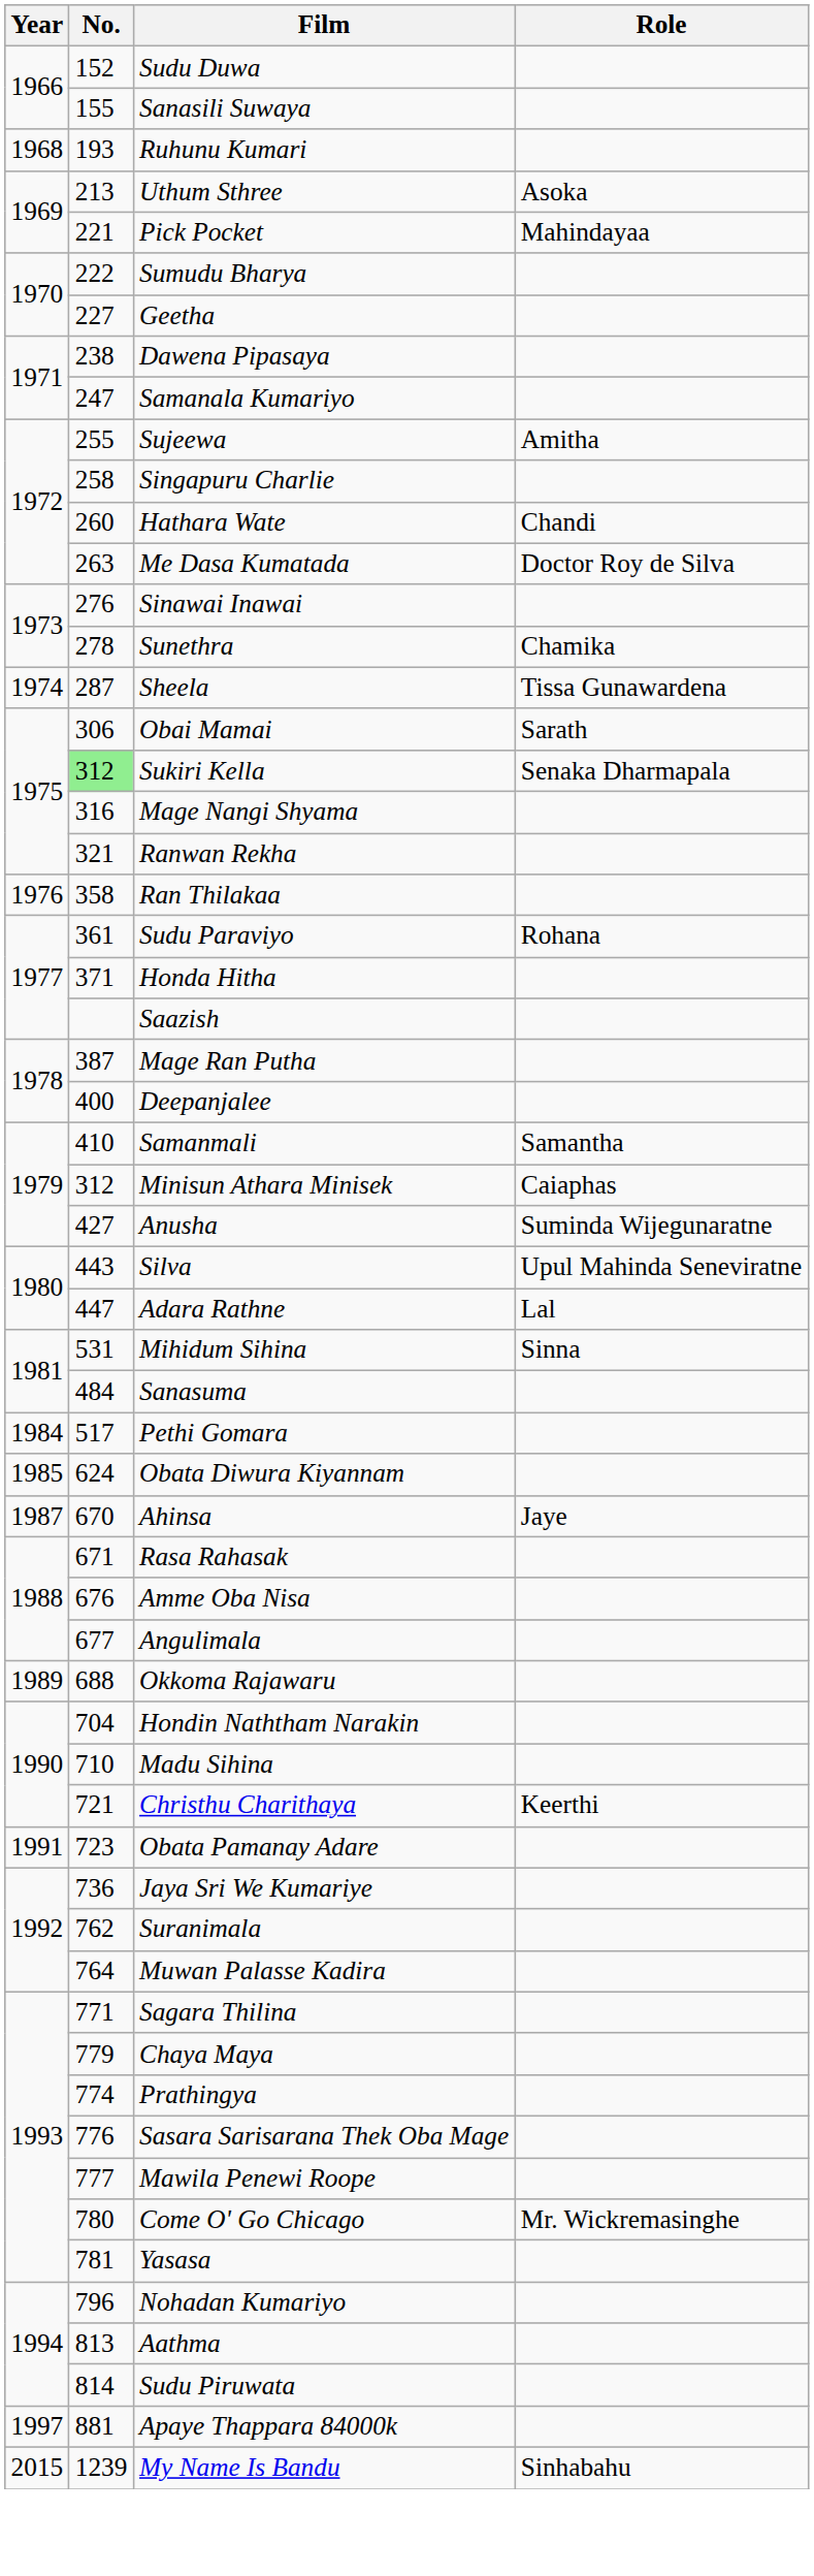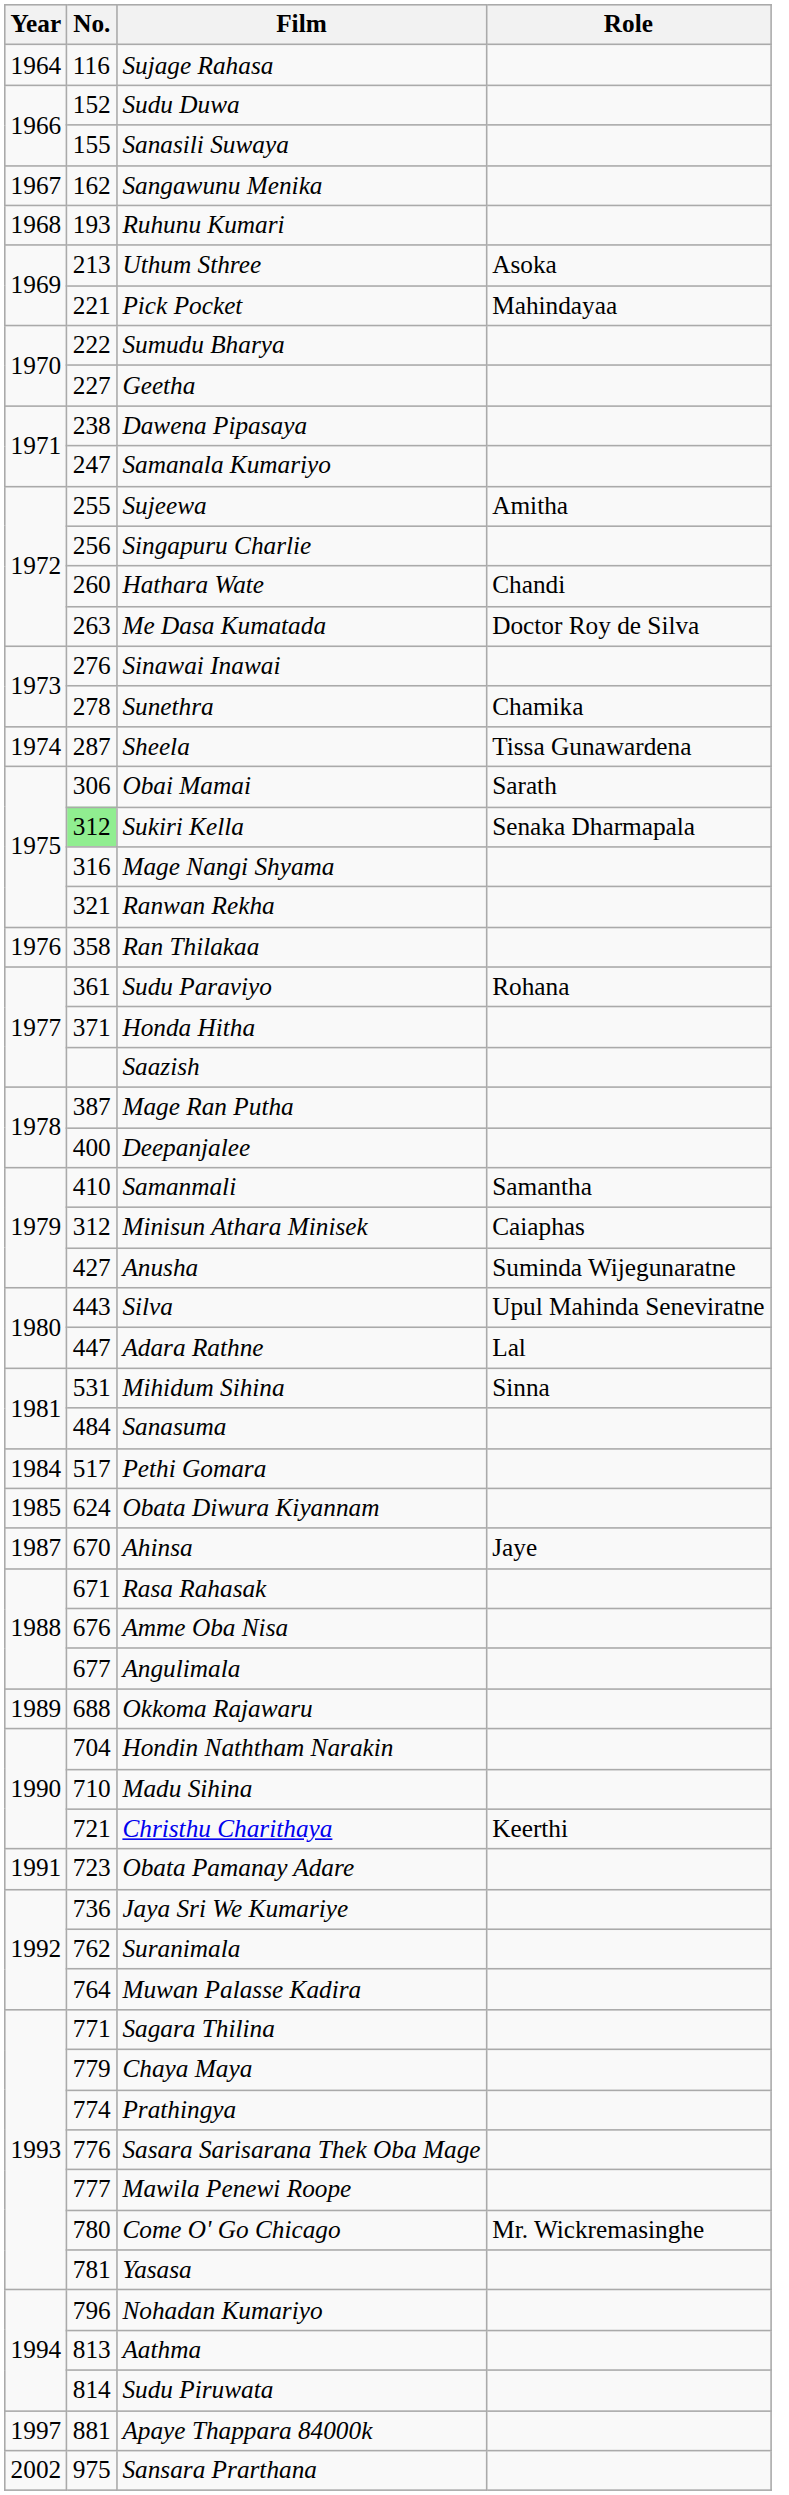 <table class="wikitable">
 <tr>
 <th>Year</th>
 <th>No.</th>
 <th>Film</th>
 <th>Role</th>
+</tr>
+<tr>
+<td>1964</td>
+<td>116</td>
+<td><em>Sujage Rahasa</em></td>
+<td></td>
 </tr>
 <tr>
 <td rowspan=2>1966</td>
 <td>152</td>
 <td><em>Sudu Duwa</em></td>
 <td></td>
 </tr>
 <tr>
 <td>155</td>
 <td><em>Sanasili Suwaya</em></td>
+<td></td>
+</tr>
+<tr>
+<td>1967</td>
+<td>162</td>
+<td><em>Sangawunu Menika</em></td>
 <td></td>
 </tr>
 <tr>
 <td>1968</td>
 <td>193</td>
 <td><em>Ruhunu Kumari</em></td>
 <td></td>
 </tr>
 <tr>
 <td rowspan=2>1969</td>
 <td>213</td>
 <td><em>Uthum Sthree</em></td>
 <td>Asoka</td>
 </tr>
 <tr>
 <td>221</td>
 <td><em>Pick Pocket</em></td>
 <td>Mahindayaa</td>
 </tr>
 <tr>
 <td rowspan=2>1970</td>
 <td>222</td>
 <td><em>Sumudu Bharya</em></td>
 <td></td>
 </tr>
 <tr>
 <td>227</td>
 <td><em>Geetha</em></td>
 <td></td>
 </tr>
 <tr>
 <td rowspan=2>1971</td>
 <td>238</td>
 <td><em>Dawena Pipasaya</em></td>
 <td></td>
 </tr>
 <tr>
 <td>247</td>
 <td><em>Samanala Kumariyo</em></td>
 <td></td>
 </tr>
 <tr>
 <td rowspan=4>1972</td>
 <td>255</td>
 <td><em>Sujeewa</em></td>
 <td>Amitha</td>
 </tr>
 <tr>
-<td>258</td>
+<td>256</td>
 <td><em>Singapuru Charlie</em></td>
 <td></td>
 </tr>
 <tr>
 <td>260</td>
 <td><em>Hathara Wate</em></td>
 <td>Chandi</td>
 </tr>
 <tr>
 <td>263</td>
 <td><em>Me Dasa Kumatada</em></td>
 <td>Doctor Roy de Silva</td>
 </tr>
 <tr>
 <td rowspan=2>1973</td>
 <td>276</td>
 <td><em>Sinawai Inawai</em></td>
 <td></td>
 </tr>
 <tr>
 <td>278</td>
 <td><em>Sunethra</em></td>
 <td>Chamika</td>
 </tr>
 <tr>
 <td>1974</td>
 <td>287</td>
 <td><em>Sheela</em></td>
 <td>Tissa Gunawardena</td>
 </tr>
 <tr>
 <td rowspan=4>1975</td>
 <td>306</td>
 <td><em>Obai Mamai</em></td>
 <td>Sarath</td>
 </tr>
 <tr>
 <td style="background: lightgreen;">312</td>
 <td><em>Sukiri Kella</em></td>
 <td>Senaka Dharmapala</td>
 </tr>
 <tr>
 <td>316</td>
 <td><em>Mage Nangi Shyama</em></td>
 <td></td>
 </tr>
 <tr>
 <td>321</td>
 <td><em>Ranwan Rekha</em></td>
 <td></td>
 </tr>
 <tr>
 <td>1976</td>
 <td>358</td>
 <td><em>Ran Thilakaa</em></td>
 <td></td>
 </tr>
 <tr>
 <td rowspan=3>1977</td>
 <td>361</td>
 <td><em>Sudu Paraviyo</em></td>
 <td>Rohana</td>
 </tr>
 <tr>
 <td>371</td>
 <td><em>Honda Hitha</em></td>
 <td></td>
 </tr>
 <tr>
 <td></td>
 <td><em>Saazish</em></td>
 <td></td>
 </tr>
 <tr>
 <td rowspan=2>1978</td>
 <td>387</td>
 <td><em>Mage Ran Putha</em></td>
 <td></td>
 </tr>
 <tr>
 <td>400</td>
 <td><em>Deepanjalee</em></td>
 <td></td>
 </tr>
 <tr>
 <td rowspan=3>1979</td>
 <td>410</td>
 <td><em>Samanmali</em></td>
 <td>Samantha</td>
 </tr>
 <tr>
 <td>312</td>
 <td><em>Minisun Athara Minisek</em></td>
 <td>Caiaphas</td>
 </tr>
 <tr>
 <td>427</td>
 <td><em>Anusha</em></td>
 <td>Suminda Wijegunaratne</td>
 </tr>
 <tr>
 <td rowspan=2>1980</td>
 <td>443</td>
 <td><em>Silva</em></td>
 <td>Upul Mahinda Seneviratne</td>
 </tr>
 <tr>
 <td>447</td>
 <td><em>Adara Rathne</em></td>
 <td>Lal</td>
 </tr>
 <tr>
 <td rowspan=2>1981</td>
 <td>531</td>
 <td><em>Mihidum Sihina</em></td>
 <td>Sinna</td>
 </tr>
 <tr>
 <td>484</td>
 <td><em>Sanasuma</em></td>
 <td></td>
 </tr>
 <tr>
 <td rowspan=1>1984</td>
 <td>517</td>
 <td><em>Pethi Gomara</em></td>
 <td></td>
 </tr>
 <tr>
 <td>1985</td>
 <td>624</td>
 <td><em>Obata Diwura Kiyannam</em></td>
 <td></td>
 </tr>
 <tr>
 <td rowspan=1>1987</td>
 <td>670</td>
 <td><em>Ahinsa</em></td>
 <td>Jaye</td>
 </tr>
 <tr>
 <td rowspan=3>1988</td>
 <td>671</td>
 <td><em>Rasa Rahasak</em></td>
 <td></td>
 </tr>
 <tr>
 <td>676</td>
 <td><em>Amme Oba Nisa</em></td>
 <td></td>
 </tr>
 <tr>
 <td>677</td>
 <td><em>Angulimala</em></td>
 <td></td>
 </tr>
 <tr>
 <td>1989</td>
 <td>688</td>
 <td><em>Okkoma Rajawaru</em></td>
 <td></td>
 </tr>
 <tr>
 <td rowspan=3>1990</td>
 <td>704</td>
 <td><em>Hondin Naththam Narakin</em></td>
 <td></td>
 </tr>
 <tr>
 <td>710</td>
 <td><em>Madu Sihina</em></td>
 <td></td>
 </tr>
 <tr>
 <td>721</td>
 <td><em><a href='#'>Christhu Charithaya</a></em></td>
 <td>Keerthi</td>
 </tr>
 <tr>
 <td>1991</td>
 <td>723</td>
 <td><em>Obata Pamanay Adare</em></td>
 <td></td>
 </tr>
 <tr>
 <td rowspan=3>1992</td>
 <td>736</td>
 <td><em>Jaya Sri We Kumariye</em></td>
 <td></td>
 </tr>
 <tr>
 <td>762</td>
 <td><em>Suranimala</em></td>
 <td></td>
 </tr>
 <tr>
 <td>764</td>
 <td><em>Muwan Palasse Kadira</em></td>
 <td></td>
 </tr>
 <tr>
 <td rowspan=7>1993</td>
 <td>771</td>
 <td><em>Sagara Thilina</em></td>
 <td></td>
 </tr>
 <tr>
 <td>779</td>
 <td><em>Chaya Maya</em></td>
 <td></td>
 </tr>
 <tr>
 <td>774</td>
 <td><em>Prathingya</em></td>
 <td></td>
 </tr>
 <tr>
 <td>776</td>
 <td><em>Sasara Sarisarana Thek Oba Mage</em></td>
 <td></td>
 </tr>
 <tr>
 <td>777</td>
 <td><em>Mawila Penewi Roope</em></td>
 <td></td>
 </tr>
 <tr>
 <td>780</td>
 <td><em>Come O' Go Chicago</em></td>
 <td>Mr. Wickremasinghe</td>
 </tr>
 <tr>
 <td>781</td>
 <td><em>Yasasa</em></td>
 <td></td>
 </tr>
 <tr>
 <td rowspan=3>1994</td>
 <td>796</td>
 <td><em>Nohadan Kumariyo</em></td>
 <td></td>
 </tr>
 <tr>
 <td>813</td>
 <td><em>Aathma</em></td>
 <td></td>
 </tr>
 <tr>
 <td>814</td>
 <td><em>Sudu Piruwata</em></td>
 <td></td>
 </tr>
 <tr>
 <td>1997</td>
 <td>881</td>
 <td><em>Apaye Thappara 84000k</em></td>
 <td></td>
 </tr>
 <tr>
-<td>2015</td>
-<td>1239</td>
-<td><em><a href='#'>My Name Is Bandu</a></em></td>
-<td>Sinhabahu</td>
+<td>2002</td>
+<td>975</td>
+<td><em>Sansara Prarthana</em></td>
+<td></td>
 </tr>
 </table>
